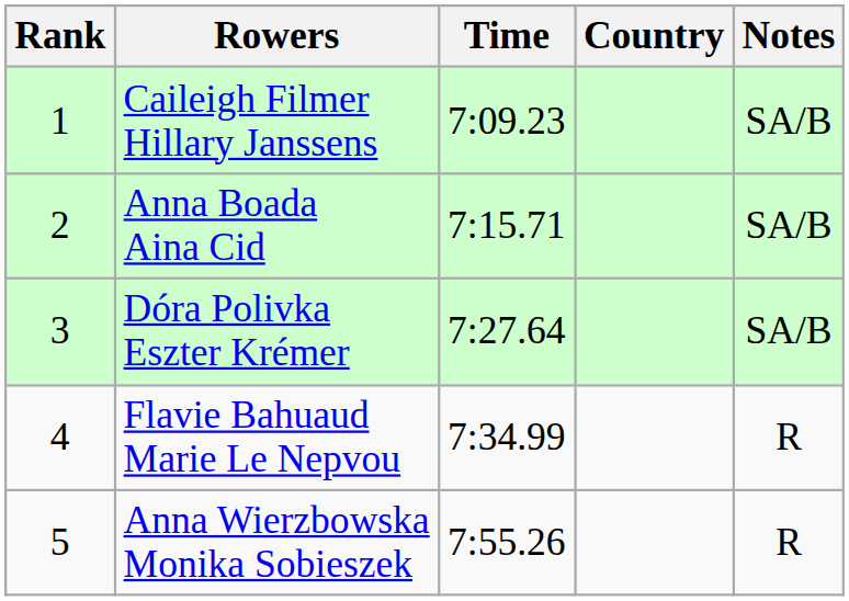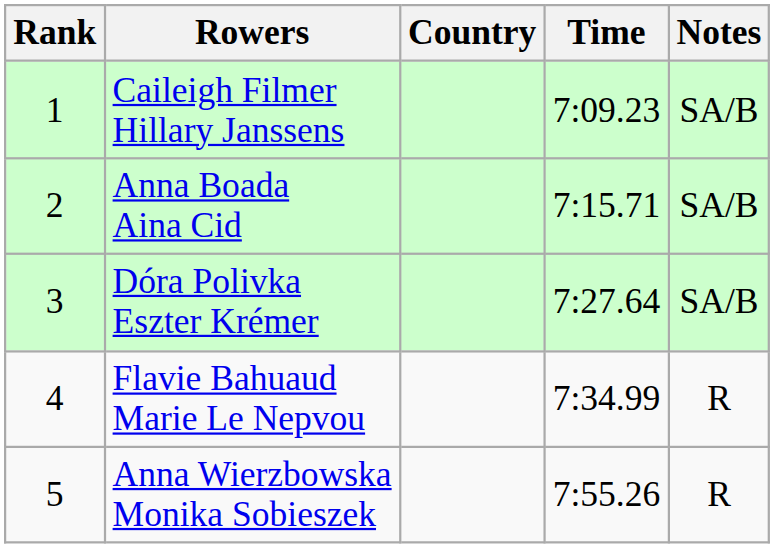 <table class="wikitable" style="text-align:center">
 <tr>
 <th>Rank</th>
 <th>Rowers</th>
+<th>Country</th>
 <th>Time</th>
-<th>Country</th>
 <th>Notes</th>
 </tr>
 <tr bgcolor=ccffcc>
 <td>1</td>
 <td align="left"><a href='#'>Caileigh Filmer</a><br><a href='#'>Hillary Janssens</a></td>
+<td align="left"></td>
 <td>7:09.23</td>
-<td align="left"></td>
 <td>SA/B</td>
 </tr>
 <tr bgcolor=ccffcc>
 <td>2</td>
 <td align="left"><a href='#'>Anna Boada</a><br><a href='#'>Aina Cid</a></td>
+<td align="left"></td>
 <td>7:15.71</td>
-<td align="left"></td>
 <td>SA/B</td>
 </tr>
 <tr bgcolor=ccffcc>
 <td>3</td>
 <td align="left"><a href='#'>Dóra Polivka</a><br><a href='#'>Eszter Krémer</a></td>
+<td align="left"></td>
 <td>7:27.64</td>
-<td align="left"></td>
 <td>SA/B</td>
 </tr>
 <tr>
 <td>4</td>
 <td align="left"><a href='#'>Flavie Bahuaud</a><br><a href='#'>Marie Le Nepvou</a></td>
+<td align="left"></td>
 <td>7:34.99</td>
-<td align="left"></td>
 <td>R</td>
 </tr>
 <tr>
 <td>5</td>
 <td align="left"><a href='#'>Anna Wierzbowska</a><br><a href='#'>Monika Sobieszek</a></td>
+<td align="left"></td>
 <td>7:55.26</td>
-<td align="left"></td>
 <td>R</td>
 </tr>
 </table>
